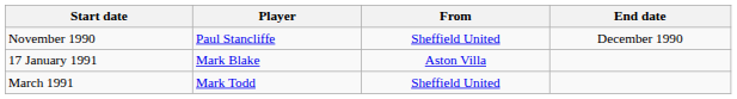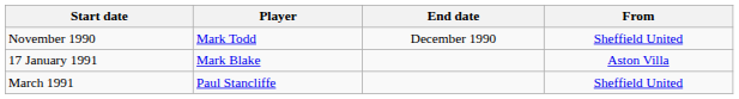 <table class="wikitable" style="text-align:center; font-size:95%;width:65%; text-align:left">
 <tr>
 <th><strong>Start date</strong></th>
 <th><strong>Player</strong></th>
+<th><strong>End date</strong></th>
 <th><strong>From</strong></th>
-<th><strong>End date</strong></th>
 </tr>
 <tr --->
 <td>November 1990</td>
-<td> <a href='#'>Paul Stancliffe</a></td>
+<td> <a href='#'>Mark Todd</a></td>
+<td align="center">December 1990</td>
 <td align="center"><a href='#'>Sheffield United</a></td>
-<td align="center">December 1990</td>
 </tr>
 <tr --->
 <td>17 January 1991</td>
 <td> <a href='#'>Mark Blake</a></td>
+<td align="center"></td>
 <td align="center"><a href='#'>Aston Villa</a></td>
-<td align="center"></td>
 </tr>
 <tr --->
 <td>March 1991</td>
-<td> <a href='#'>Mark Todd</a></td>
+<td> <a href='#'>Paul Stancliffe</a></td>
+<td align="center"></td>
 <td align="center"><a href='#'>Sheffield United</a></td>
-<td align="center"></td>
 </tr>
 </table>
